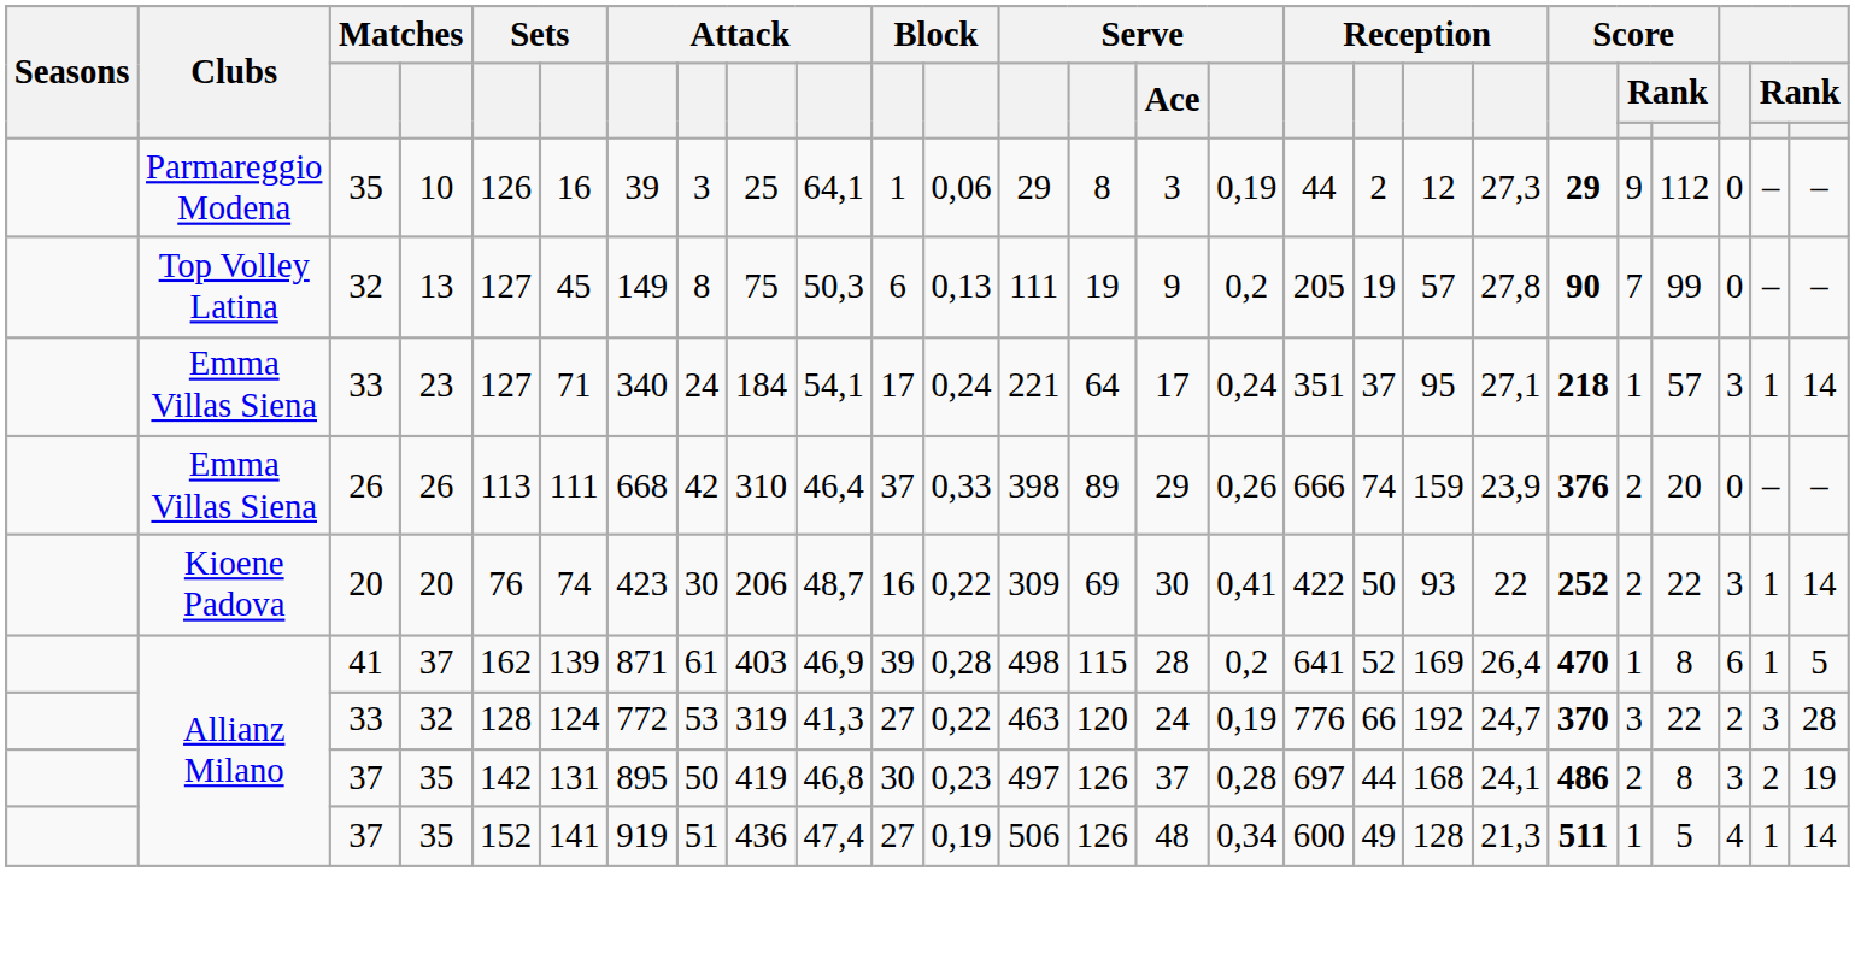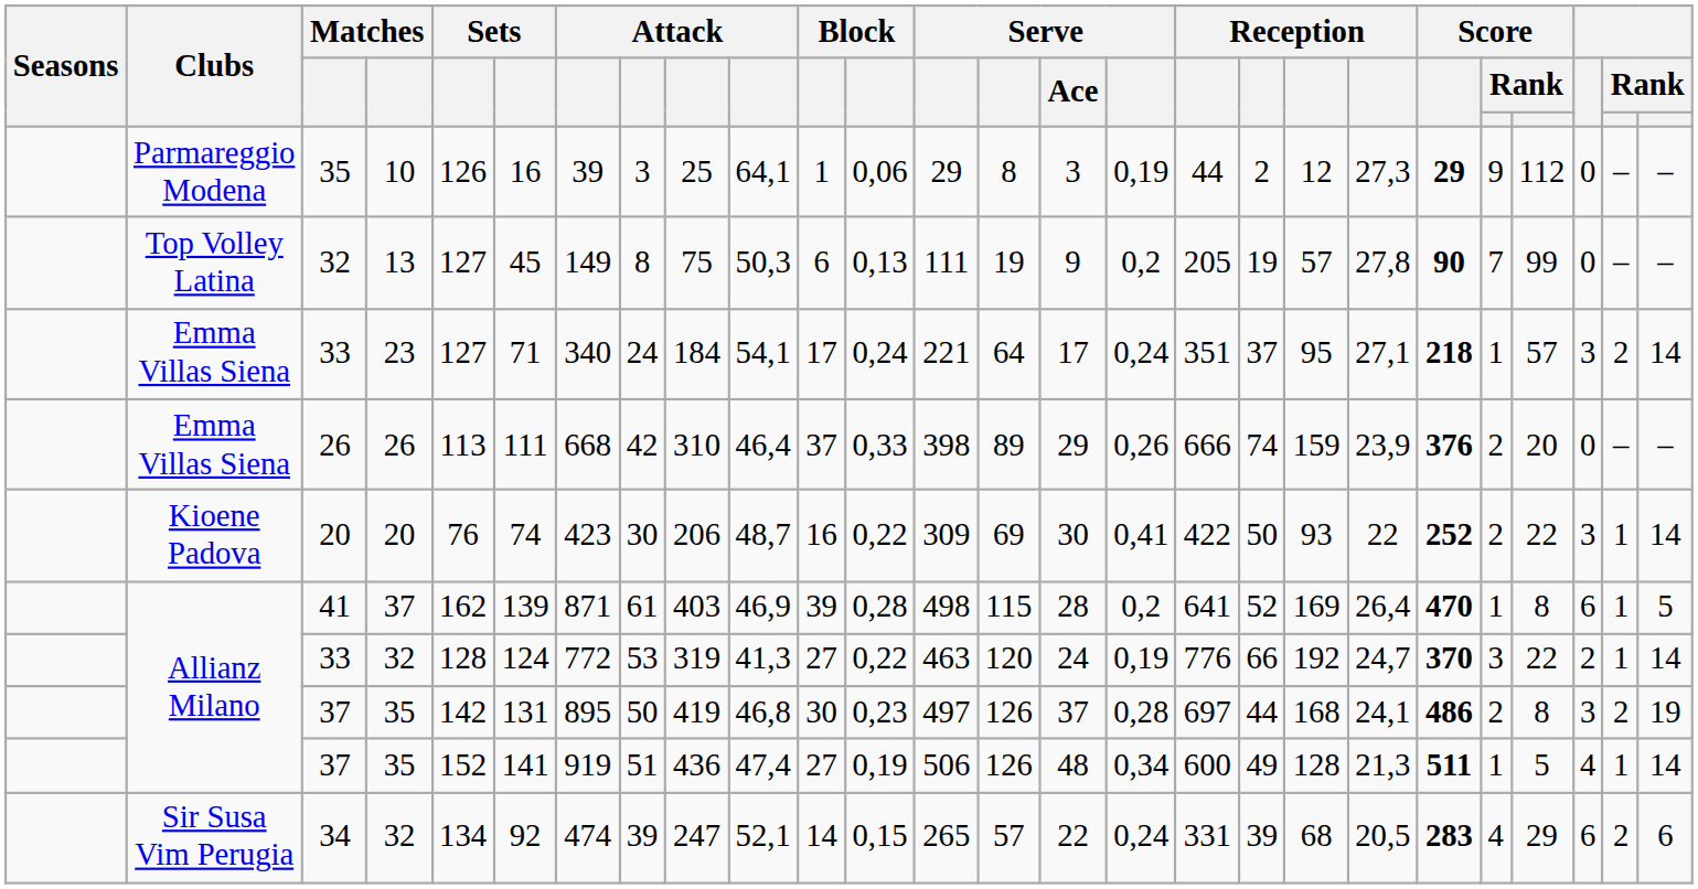 <table class="wikitable"style="text-align:center;font-size:smaller">
 <tr>
 <th rowspan="3">Seasons</th>
 <th rowspan="3">Clubs</th>
 <th colspan="2">Matches</th>
 <th colspan="2">Sets</th>
 <th colspan="4">Attack</th>
 <th colspan="2">Block</th>
 <th colspan="4">Serve</th>
 <th colspan="4">Reception</th>
 <th colspan="3">Score</th>
 <th colspan="3"></th>
 </tr>
 <tr>
 <th rowspan="2"></th>
 <th rowspan="2"></th>
 <th rowspan="2"></th>
 <th rowspan="2"></th>
 <th rowspan="2"></th>
 <th rowspan="2"></th>
 <th rowspan="2"></th>
 <th rowspan="2"></th>
 <th rowspan="2"></th>
 <th rowspan="2"></th>
 <th rowspan="2"></th>
 <th rowspan="2"></th>
 <th rowspan="2">Ace</th>
 <th rowspan="2"></th>
 <th rowspan="2"></th>
 <th rowspan="2"></th>
 <th rowspan="2"></th>
 <th rowspan="2"></th>
 <th rowspan="2"></th>
 <th colspan="2">Rank</th>
 <th rowspan="2"></th>
 <th colspan="2">Rank</th>
 </tr>
 <tr>
 <th></th>
 <th></th>
 <th></th>
 <th></th>
 </tr>
 <tr>
 <td></td>
 <td><a href='#'>Parmareggio Modena</a></td>
 <td>35</td>
 <td>10</td>
 <td>126</td>
 <td>16</td>
 <td>39</td>
 <td>3</td>
 <td>25</td>
 <td>64,1</td>
 <td>1</td>
 <td>0,06</td>
 <td>29</td>
 <td>8</td>
 <td>3</td>
 <td>0,19</td>
 <td>44</td>
 <td>2</td>
 <td>12</td>
 <td>27,3</td>
 <td><strong>29</strong></td>
 <td>9</td>
 <td>112</td>
 <td>0</td>
 <td>–</td>
 <td>–</td>
 </tr>
 <tr>
 <td></td>
 <td><a href='#'>Top Volley Latina</a></td>
 <td>32</td>
 <td>13</td>
 <td>127</td>
 <td>45</td>
 <td>149</td>
 <td>8</td>
 <td>75</td>
 <td>50,3</td>
 <td>6</td>
 <td>0,13</td>
 <td>111</td>
 <td>19</td>
 <td>9</td>
 <td>0,2</td>
 <td>205</td>
 <td>19</td>
 <td>57</td>
 <td>27,8</td>
 <td><strong>90</strong></td>
 <td>7</td>
 <td>99</td>
 <td>0</td>
 <td>–</td>
 <td>–</td>
 </tr>
 <tr>
 <td></td>
 <td><a href='#'>Emma Villas Siena</a></td>
 <td>33</td>
 <td>23</td>
 <td>127</td>
 <td>71</td>
 <td>340</td>
 <td>24</td>
 <td>184</td>
 <td>54,1</td>
 <td>17</td>
 <td>0,24</td>
 <td>221</td>
 <td>64</td>
 <td>17</td>
 <td>0,24</td>
 <td>351</td>
 <td>37</td>
 <td>95</td>
 <td>27,1</td>
 <td><strong>218</strong></td>
 <td>1</td>
 <td>57</td>
 <td>3</td>
-<td>1</td>
+<td>2</td>
 <td>14</td>
 </tr>
 <tr>
 <td></td>
 <td><a href='#'>Emma Villas Siena</a></td>
 <td>26</td>
 <td>26</td>
 <td>113</td>
 <td>111</td>
 <td>668</td>
 <td>42</td>
 <td>310</td>
 <td>46,4</td>
 <td>37</td>
 <td>0,33</td>
 <td>398</td>
 <td>89</td>
 <td>29</td>
 <td>0,26</td>
 <td>666</td>
 <td>74</td>
 <td>159</td>
 <td>23,9</td>
 <td><strong>376</strong></td>
 <td>2</td>
 <td>20</td>
 <td>0</td>
 <td>–</td>
 <td>–</td>
 </tr>
 <tr>
 <td></td>
 <td><a href='#'>Kioene Padova</a></td>
 <td>20</td>
 <td>20</td>
 <td>76</td>
 <td>74</td>
 <td>423</td>
 <td>30</td>
 <td>206</td>
 <td>48,7</td>
 <td>16</td>
 <td>0,22</td>
 <td>309</td>
 <td>69</td>
 <td>30</td>
 <td>0,41</td>
 <td>422</td>
 <td>50</td>
 <td>93</td>
 <td>22</td>
 <td><strong>252</strong></td>
 <td>2</td>
 <td>22</td>
 <td>3</td>
 <td>1</td>
 <td>14</td>
 </tr>
 <tr>
 <td></td>
 <td rowspan="4"><a href='#'>Allianz Milano</a></td>
 <td>41</td>
 <td>37</td>
 <td>162</td>
 <td>139</td>
 <td>871</td>
 <td>61</td>
 <td>403</td>
 <td>46,9</td>
 <td>39</td>
 <td>0,28</td>
 <td>498</td>
 <td>115</td>
 <td>28</td>
 <td>0,2</td>
 <td>641</td>
 <td>52</td>
 <td>169</td>
 <td>26,4</td>
 <td><strong>470</strong></td>
 <td>1</td>
 <td>8</td>
 <td>6</td>
 <td>1</td>
 <td>5</td>
 </tr>
 <tr>
 <td></td>
 <td>33</td>
 <td>32</td>
 <td>128</td>
 <td>124</td>
 <td>772</td>
 <td>53</td>
 <td>319</td>
 <td>41,3</td>
 <td>27</td>
 <td>0,22</td>
 <td>463</td>
 <td>120</td>
 <td>24</td>
 <td>0,19</td>
 <td>776</td>
 <td>66</td>
 <td>192</td>
 <td>24,7</td>
 <td><strong>370</strong></td>
 <td>3</td>
 <td>22</td>
 <td>2</td>
-<td>3</td>
-<td>28</td>
+<td>1</td>
+<td>14</td>
 </tr>
 <tr>
 <td></td>
 <td>37</td>
 <td>35</td>
 <td>142</td>
 <td>131</td>
 <td>895</td>
 <td>50</td>
 <td>419</td>
 <td>46,8</td>
 <td>30</td>
 <td>0,23</td>
 <td>497</td>
 <td>126</td>
 <td>37</td>
 <td>0,28</td>
 <td>697</td>
 <td>44</td>
 <td>168</td>
 <td>24,1</td>
 <td><strong>486</strong></td>
 <td>2</td>
 <td>8</td>
 <td>3</td>
 <td>2</td>
 <td>19</td>
 </tr>
 <tr>
 <td></td>
 <td>37</td>
 <td>35</td>
 <td>152</td>
 <td>141</td>
 <td>919</td>
 <td>51</td>
 <td>436</td>
 <td>47,4</td>
 <td>27</td>
 <td>0,19</td>
 <td>506</td>
 <td>126</td>
 <td>48</td>
 <td>0,34</td>
 <td>600</td>
 <td>49</td>
 <td>128</td>
 <td>21,3</td>
 <td><strong>511</strong></td>
 <td>1</td>
 <td>5</td>
 <td>4</td>
 <td>1</td>
 <td>14</td>
 </tr>
+<tr>
+<td></td>
+<td><a href='#'>Sir Susa Vim Perugia</a></td>
+<td>34</td>
+<td>32</td>
+<td>134</td>
+<td>92</td>
+<td>474</td>
+<td>39</td>
+<td>247</td>
+<td>52,1</td>
+<td>14</td>
+<td>0,15</td>
+<td>265</td>
+<td>57</td>
+<td>22</td>
+<td>0,24</td>
+<td>331</td>
+<td>39</td>
+<td>68</td>
+<td>20,5</td>
+<td><strong>283</strong></td>
+<td>4</td>
+<td>29</td>
+<td>6</td>
+<td>2</td>
+<td>6</td>
+</tr>
 </table>
